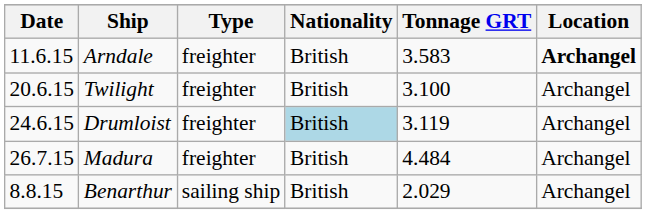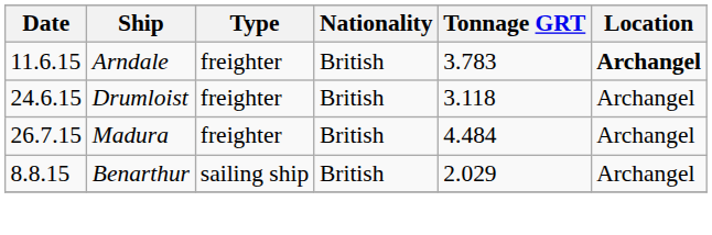 <table class="wikitable">
 <tr>
 </tr>
 <tr>
 <th>Date</th>
 <th>Ship</th>
 <th>Type</th>
 <th>Nationality</th>
 <th>Tonnage <a href='#'>GRT</a></th>
 <th>Location</th>
 </tr>
 <tr>
 <td>11.6.15</td>
 <td><em>Arndale</em></td>
 <td>freighter</td>
 <td>British</td>
-<td>3.583</td>
+<td>3.783</td>
 <td><strong>Archangel</strong></td>
-</tr>
-<tr>
-<td>20.6.15</td>
-<td><em>Twilight</em></td>
-<td>freighter</td>
-<td>British</td>
-<td>3.100</td>
-<td>Archangel</td>
 </tr>
 <tr>
 <td>24.6.15</td>
 <td><em>Drumloist</em></td>
 <td>freighter</td>
-<td style="background: lightblue;">British</td>
-<td>3.119</td>
+<td>British</td>
+<td>3.118</td>
 <td>Archangel</td>
 </tr>
 <tr>
 <td>26.7.15</td>
 <td><em>Madura</em></td>
 <td>freighter</td>
 <td>British</td>
 <td>4.484</td>
 <td>Archangel</td>
 </tr>
 <tr>
 <td>8.8.15</td>
 <td><em>Benarthur</em></td>
 <td>sailing ship</td>
 <td>British</td>
 <td>2.029</td>
 <td>Archangel</td>
 </tr>
 <tr>
 </tr>
 </table>
